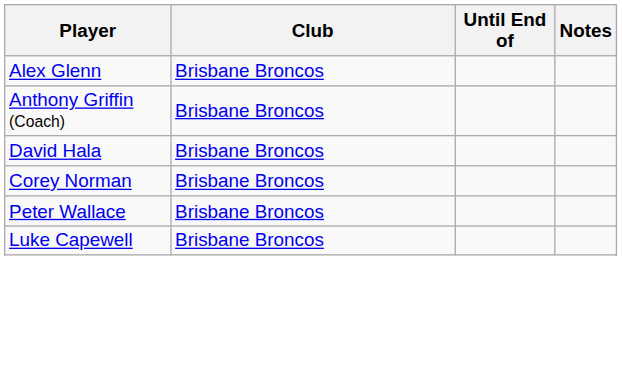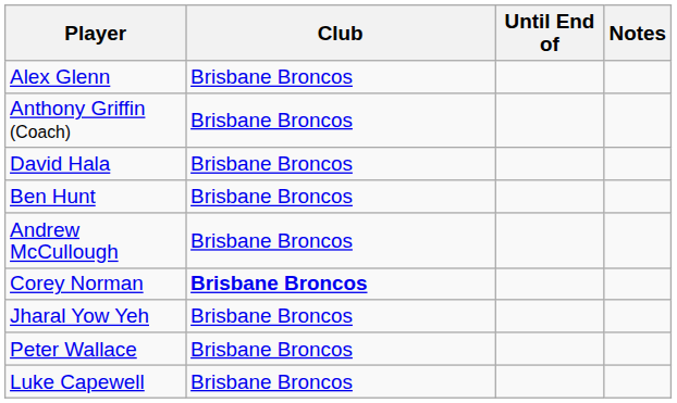 <table class="wikitable" style="font-size:90%">
 <tr bgcolor="#efefef">
 <th width="120">Player</th>
 <th width="210">Club</th>
 <th width="70">Until End of</th>
 <th width="40">Notes</th>
 </tr>
 <tr>
 <td><a href='#'>Alex Glenn</a></td>
 <td> <a href='#'>Brisbane Broncos</a></td>
 <td></td>
 <td></td>
 </tr>
 <tr>
 <td><a href='#'>Anthony Griffin</a> <small>(Coach)</small></td>
 <td> <a href='#'>Brisbane Broncos</a></td>
 <td></td>
 <td></td>
 </tr>
 <tr>
 <td><a href='#'>David Hala</a></td>
 <td> <a href='#'>Brisbane Broncos</a></td>
 <td></td>
 <td></td>
 </tr>
 <tr>
+<td><a href='#'>Ben Hunt</a></td>
+<td> <a href='#'>Brisbane Broncos</a></td>
+<td></td>
+<td></td>
+</tr>
+<tr>
+<td><a href='#'>Andrew McCullough</a></td>
+<td> <a href='#'>Brisbane Broncos</a></td>
+<td></td>
+<td></td>
+</tr>
+<tr>
 <td><a href='#'>Corey Norman</a></td>
+<td><strong> <a href='#'>Brisbane Broncos</a></strong></td>
+<td></td>
+<td></td>
+</tr>
+<tr>
+<td><a href='#'>Jharal Yow Yeh</a></td>
 <td> <a href='#'>Brisbane Broncos</a></td>
 <td></td>
 <td></td>
 </tr>
 <tr>
 <td><a href='#'>Peter Wallace</a></td>
 <td> <a href='#'>Brisbane Broncos</a></td>
 <td></td>
 <td></td>
 </tr>
 <tr>
 <td><a href='#'>Luke Capewell</a></td>
 <td> <a href='#'>Brisbane Broncos</a></td>
 <td></td>
 <td></td>
 </tr>
 </table>
